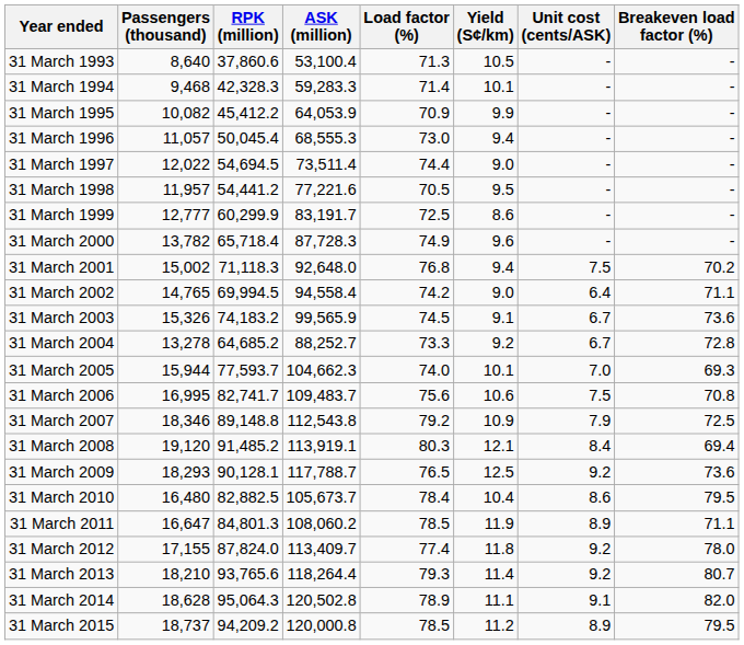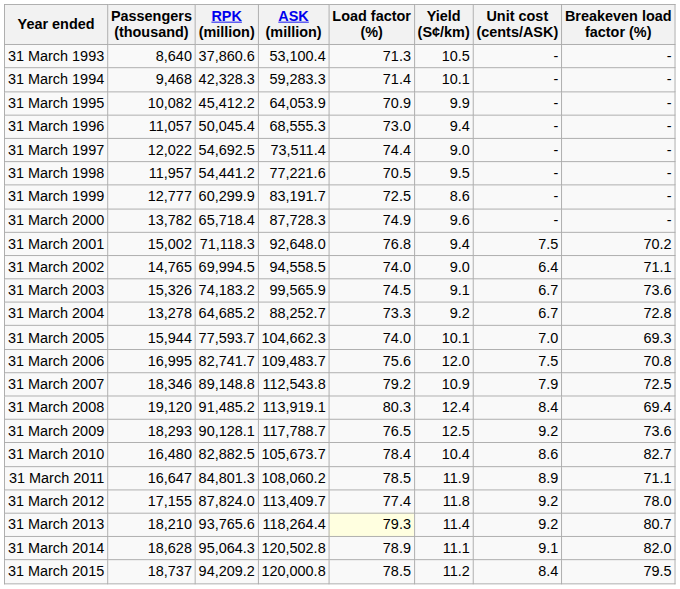 <table class="wikitable sortable" style="margin:1em auto; font-size:97%; text-align:right;">
 <tr>
 <th>Year ended</th>
 <th>Passengers<br>(thousand)</th>
 <th><a href='#'>RPK</a><br>(million)</th>
 <th><a href='#'>ASK</a><br>(million)</th>
 <th>Load factor<br>(%)</th>
 <th>Yield<br>(S¢/km)</th>
 <th>Unit cost<br>(cents/ASK)</th>
 <th>Breakeven load<br>factor (%)</th>
 </tr>
 <tr>
 <td>31 March 1993</td>
 <td>8,640</td>
 <td>37,860.6</td>
 <td>53,100.4</td>
 <td>71.3</td>
 <td>10.5</td>
 <td>-</td>
 <td>-</td>
 </tr>
 <tr>
 <td>31 March 1994</td>
 <td>9,468</td>
 <td>42,328.3</td>
 <td>59,283.3</td>
 <td>71.4</td>
 <td>10.1</td>
 <td>-</td>
 <td>-</td>
 </tr>
 <tr>
 <td>31 March 1995</td>
 <td>10,082</td>
 <td>45,412.2</td>
 <td>64,053.9</td>
 <td>70.9</td>
 <td>9.9</td>
 <td>-</td>
 <td>-</td>
 </tr>
 <tr>
 <td>31 March 1996</td>
 <td>11,057</td>
 <td>50,045.4</td>
 <td>68,555.3</td>
 <td>73.0</td>
 <td>9.4</td>
 <td>-</td>
 <td>-</td>
 </tr>
 <tr>
 <td>31 March 1997</td>
 <td>12,022</td>
-<td>54,694.5</td>
+<td>54,692.5</td>
 <td>73,511.4</td>
 <td>74.4</td>
 <td>9.0</td>
 <td>-</td>
 <td>-</td>
 </tr>
 <tr>
 <td>31 March 1998</td>
 <td>11,957</td>
 <td>54,441.2</td>
 <td>77,221.6</td>
 <td>70.5</td>
 <td>9.5</td>
 <td>-</td>
 <td>-</td>
 </tr>
 <tr>
 <td>31 March 1999</td>
 <td>12,777</td>
 <td>60,299.9</td>
 <td>83,191.7</td>
 <td>72.5</td>
 <td>8.6</td>
 <td>-</td>
 <td>-</td>
 </tr>
 <tr>
 <td>31 March 2000</td>
 <td>13,782</td>
 <td>65,718.4</td>
 <td>87,728.3</td>
 <td>74.9</td>
 <td>9.6</td>
 <td>-</td>
 <td>-</td>
 </tr>
 <tr>
 <td>31 March 2001</td>
 <td>15,002</td>
 <td>71,118.3</td>
 <td>92,648.0</td>
 <td>76.8</td>
 <td>9.4</td>
 <td>7.5</td>
 <td>70.2</td>
 </tr>
 <tr>
 <td>31 March 2002</td>
 <td>14,765</td>
 <td>69,994.5</td>
-<td>94,558.4</td>
-<td>74.2</td>
+<td>94,558.5</td>
+<td>74.0</td>
 <td>9.0</td>
 <td>6.4</td>
 <td>71.1</td>
 </tr>
 <tr>
 <td>31 March 2003</td>
 <td>15,326</td>
 <td>74,183.2</td>
 <td>99,565.9</td>
 <td>74.5</td>
 <td>9.1</td>
 <td>6.7</td>
 <td>73.6</td>
 </tr>
 <tr>
 <td>31 March 2004</td>
 <td>13,278</td>
 <td>64,685.2</td>
 <td>88,252.7</td>
 <td>73.3</td>
 <td>9.2</td>
 <td>6.7</td>
 <td>72.8</td>
 </tr>
 <tr>
 <td>31 March 2005</td>
 <td>15,944</td>
 <td>77,593.7</td>
 <td>104,662.3</td>
 <td>74.0</td>
 <td>10.1</td>
 <td>7.0</td>
 <td>69.3</td>
 </tr>
 <tr>
 <td>31 March 2006</td>
 <td>16,995</td>
 <td>82,741.7</td>
 <td>109,483.7</td>
 <td>75.6</td>
-<td>10.6</td>
+<td>12.0</td>
 <td>7.5</td>
 <td>70.8</td>
 </tr>
 <tr>
 <td>31 March 2007</td>
 <td>18,346</td>
 <td>89,148.8</td>
 <td>112,543.8</td>
 <td>79.2</td>
 <td>10.9</td>
 <td>7.9</td>
 <td>72.5</td>
 </tr>
 <tr>
 <td>31 March 2008</td>
 <td>19,120</td>
 <td>91,485.2</td>
 <td>113,919.1</td>
 <td>80.3</td>
-<td>12.1</td>
+<td>12.4</td>
 <td>8.4</td>
 <td>69.4</td>
 </tr>
 <tr>
 <td>31 March 2009</td>
 <td>18,293</td>
 <td>90,128.1</td>
 <td>117,788.7</td>
 <td>76.5</td>
 <td>12.5</td>
 <td>9.2</td>
 <td>73.6</td>
 </tr>
 <tr>
 <td>31 March 2010</td>
 <td>16,480</td>
 <td>82,882.5</td>
 <td>105,673.7</td>
 <td>78.4</td>
 <td>10.4</td>
 <td>8.6</td>
-<td>79.5</td>
+<td>82.7</td>
 </tr>
 <tr>
 <td>31 March 2011</td>
 <td>16,647</td>
 <td>84,801.3</td>
 <td>108,060.2</td>
 <td>78.5</td>
 <td>11.9</td>
 <td>8.9</td>
 <td>71.1</td>
 </tr>
 <tr>
 <td>31 March 2012</td>
 <td>17,155</td>
 <td>87,824.0</td>
 <td>113,409.7</td>
 <td>77.4</td>
 <td>11.8</td>
 <td>9.2</td>
 <td>78.0</td>
 </tr>
 <tr>
 <td>31 March 2013</td>
 <td>18,210</td>
 <td>93,765.6</td>
 <td>118,264.4</td>
-<td>79.3</td>
+<td style="background: lightyellow;">79.3</td>
 <td>11.4</td>
 <td>9.2</td>
 <td>80.7</td>
 </tr>
 <tr>
 <td>31 March 2014</td>
 <td>18,628</td>
 <td>95,064.3</td>
 <td>120,502.8</td>
 <td>78.9</td>
 <td>11.1</td>
 <td>9.1</td>
 <td>82.0</td>
 </tr>
 <tr>
 <td>31 March 2015</td>
 <td>18,737</td>
 <td>94,209.2</td>
 <td>120,000.8</td>
 <td>78.5</td>
 <td>11.2</td>
-<td>8.9</td>
+<td>8.4</td>
 <td>79.5</td>
 </tr>
 </table>
